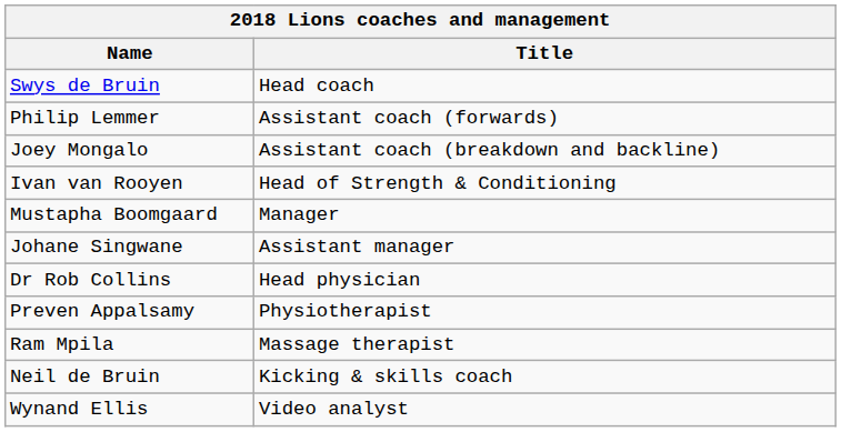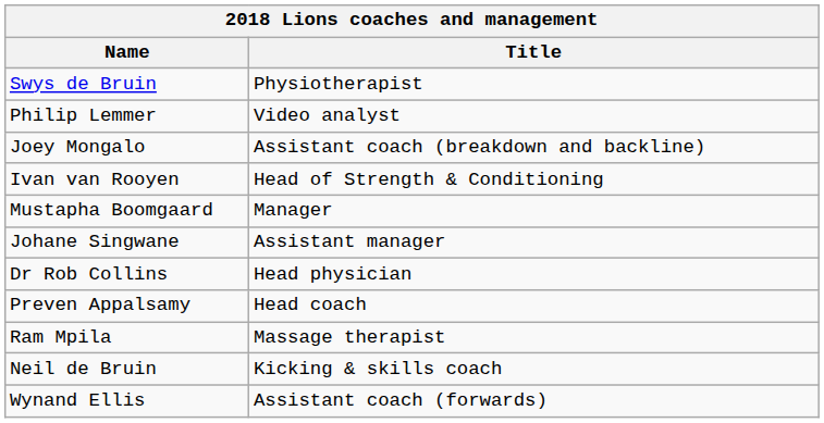 <table class="wikitable sortable" style="text-align:left; font-size:90%; width:40%">
 <tr>
 <th colspan=100%>2018 Lions coaches and management</th>
 </tr>
 <tr>
 <th style="width:30%;">Name</th>
 <th style="width:70%;">Title</th>
 </tr>
 <tr>
 <td><a href='#'>Swys de Bruin</a></td>
-<td>Head coach</td>
+<td>Physiotherapist</td>
 </tr>
 <tr>
 <td>Philip Lemmer</td>
-<td>Assistant coach (forwards)</td>
+<td>Video analyst</td>
 </tr>
 <tr>
 <td>Joey Mongalo</td>
 <td>Assistant coach (breakdown and backline)</td>
 </tr>
 <tr>
 <td>Ivan van Rooyen</td>
 <td>Head of Strength & Conditioning</td>
 </tr>
 <tr>
 <td>Mustapha Boomgaard</td>
 <td>Manager</td>
 </tr>
 <tr>
 <td>Johane Singwane</td>
 <td>Assistant manager</td>
 </tr>
 <tr>
 <td>Dr Rob Collins</td>
 <td>Head physician</td>
 </tr>
 <tr>
 <td>Preven Appalsamy</td>
-<td>Physiotherapist</td>
+<td>Head coach</td>
 </tr>
 <tr>
 <td>Ram Mpila</td>
 <td>Massage therapist</td>
 </tr>
 <tr>
 <td>Neil de Bruin</td>
 <td>Kicking & skills coach</td>
 </tr>
 <tr>
 <td>Wynand Ellis</td>
-<td>Video analyst</td>
+<td>Assistant coach (forwards)</td>
 </tr>
 </table>
